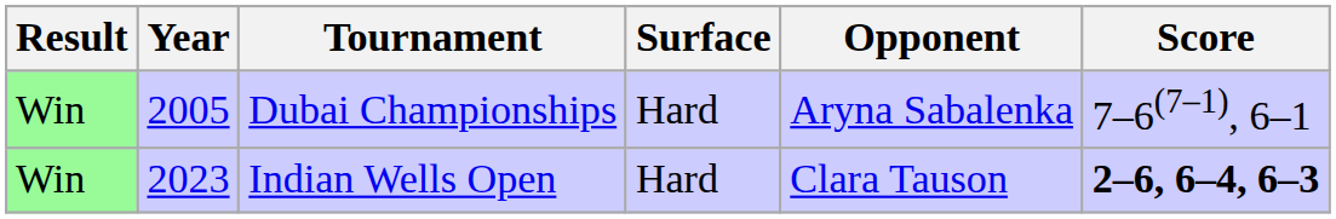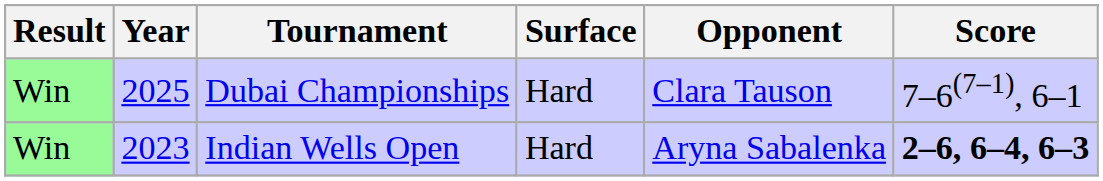 <table class="wikitable">
 <tr>
 <th>Result</th>
 <th>Year</th>
 <th>Tournament</th>
 <th>Surface</th>
 <th>Opponent</th>
 <th class="unsortable">Score</th>
 </tr>
 <tr style="background:#ccccff;">
 <td bgcolor=98fb98>Win</td>
-<td><a href='#'>2005</a></td>
+<td><a href='#'>2025</a></td>
 <td><a href='#'>Dubai Championships</a></td>
 <td>Hard</td>
-<td> <a href='#'>Aryna Sabalenka</a></td>
+<td> <a href='#'>Clara Tauson</a></td>
 <td>7–6<sup>(7–1)</sup>, 6–1</td>
 </tr>
 <tr style="background:#ccccff;">
 <td bgcolor=98fb98>Win</td>
 <td><a href='#'>2023</a></td>
 <td><a href='#'>Indian Wells Open</a></td>
 <td>Hard</td>
-<td> <a href='#'>Clara Tauson</a></td>
+<td> <a href='#'>Aryna Sabalenka</a></td>
 <td><strong>2–6, 6–4, 6–3</strong></td>
 </tr>
 </table>
